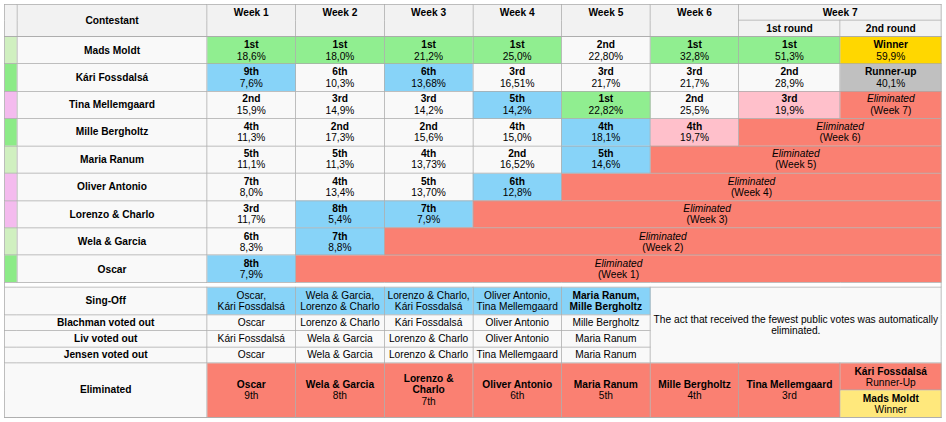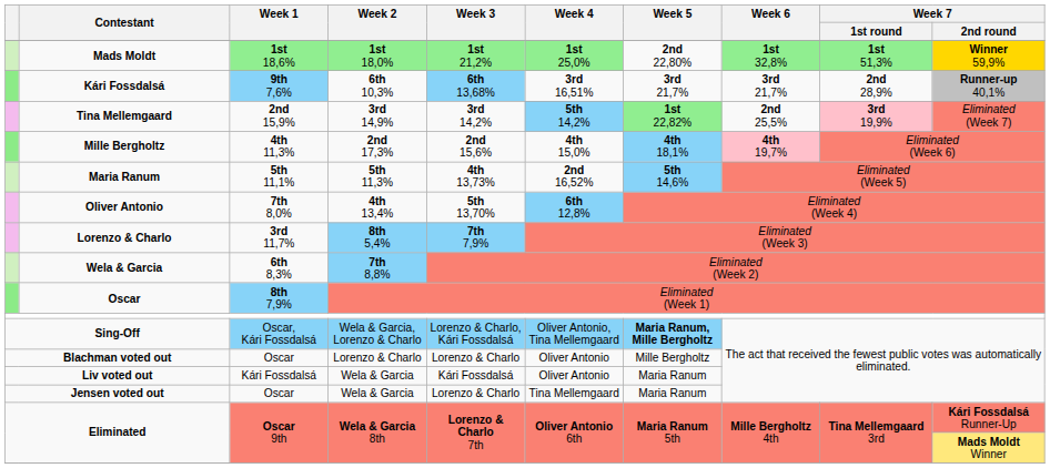 <table class="wikitable" style="text-align:center; font-size:85%">
 <tr>
 <th style="width:1%" rowspan=2></th>
 <th style="width:15%" rowspan=2>Contestant</th>
 <th style="width:7%" rowspan=2 valign=top>Week 1</th>
 <th style="width:7%" rowspan=2 valign=top>Week 2</th>
 <th style="width:7%" rowspan=2 valign=top>Week 3</th>
 <th style="width:7%" rowspan=2 valign=top>Week 4</th>
 <th style="width:7%" rowspan=2 valign=top>Week 5</th>
 <th style="width:7%" rowspan=2 valign=top>Week 6</th>
 <th colspan=2>Week 7</th>
 </tr>
 <tr>
 <th style="width:8%">1st round</th>
 <th style="width:8%">2nd round</th>
 </tr>
 <tr>
 </tr>
 <tr>
 <td style="background:#d0f0c0"></td>
 <td><strong>Mads Moldt</strong></td>
 <td style="background:lightgreen"><strong>1st</strong><br>18,6%</td>
 <td style="background:lightgreen"><strong>1st</strong><br>18,0%</td>
 <td style="background:lightgreen"><strong>1st</strong><br>21,2%</td>
 <td style="background:lightgreen"><strong>1st</strong><br>25,0%</td>
 <td><strong>2nd</strong><br>22,80%</td>
 <td style="background:lightgreen"><strong>1st</strong><br>32,8%</td>
 <td style="background:lightgreen"><strong>1st</strong><br>51,3%</td>
 <td style="background:Gold"><strong>Winner</strong><br>59,9%</td>
 </tr>
 <tr>
 <td style="background:#8ceb87"></td>
 <td><strong>Kári Fossdalsá</strong></td>
 <td style="background:#87D3F8"><strong>9th </strong><br>7,6%</td>
 <td><strong>6th</strong><br>10,3%</td>
 <td style="background:#87D3F8"><strong>6th</strong><br>13,68%</td>
 <td><strong>3rd</strong><br>16,51%</td>
 <td><strong>3rd</strong><br>21,7%</td>
 <td><strong>3rd</strong><br>21,7%</td>
 <td><strong>2nd</strong><br>28,9%</td>
 <td style="background:Silver"><strong>Runner-up</strong><br>40,1%</td>
 </tr>
 <tr>
 <td style="background:#f4bbee"></td>
 <td><strong>Tina Mellemgaard</strong></td>
 <td><strong>2nd</strong><br>15,9%</td>
 <td><strong>3rd</strong><br>14,9%</td>
 <td><strong>3rd</strong><br>14,2%</td>
 <td style="background:#87D3F8"><strong>5th</strong><br>14,2%</td>
 <td style="background:lightgreen"><strong>1st</strong><br>22,82%</td>
 <td><strong>2nd</strong><br>25,5%</td>
 <td style="background:pink"><strong>3rd</strong><br>19,9%</td>
 <td bgcolor="salmon" colspan=5><em>Eliminated</em><br>(Week 7)</td>
 </tr>
 <tr>
 <td style="background:#8ceb87"></td>
 <td><strong>Mille Bergholtz</strong></td>
 <td><strong>4th</strong><br>11,3%</td>
 <td><strong>2nd</strong><br>17,3%</td>
 <td><strong>2nd</strong><br>15,6%</td>
 <td><strong>4th</strong><br>15,0%</td>
 <td style="background:#87D3F8"><strong>4th</strong><br>18,1%</td>
 <td style="background:pink"><strong>4th</strong><br>19,7%</td>
 <td bgcolor="salmon" colspan=5><em>Eliminated</em><br>(Week 6)</td>
 </tr>
 <tr>
 <td style="background:#d0f0c0"></td>
 <td><strong>Maria Ranum</strong></td>
 <td><strong>5th</strong><br>11,1%</td>
 <td><strong>5th</strong><br>11,3%</td>
 <td><strong>4th</strong><br>13,73%</td>
 <td><strong>2nd</strong><br>16,52%</td>
 <td style="background:#87D3F8"><strong>5th</strong><br>14,6%</td>
 <td bgcolor="salmon" colspan=5><em>Eliminated</em><br>(Week 5)</td>
 </tr>
 <tr>
 <td style="background:#f4bbee"></td>
 <td><strong>Oliver Antonio</strong></td>
 <td><strong>7th</strong><br>8,0%</td>
 <td><strong>4th</strong><br>13,4%</td>
 <td><strong>5th</strong><br>13,70%</td>
 <td style="background:#87D3F8"><strong>6th</strong><br>12,8%</td>
 <td bgcolor="salmon" colspan=5><em>Eliminated</em><br>(Week 4)</td>
 </tr>
 <tr>
 <td style="background:#f4bbee"></td>
 <td><strong>Lorenzo & Charlo</strong></td>
 <td><strong>3rd</strong><br>11,7%</td>
 <td style="background:#87D3F8"><strong>8th</strong><br>5,4%</td>
 <td style="background:#87D3F8"><strong>7th</strong><br>7,9%</td>
 <td bgcolor="salmon" colspan=5><em>Eliminated</em><br>(Week 3)</td>
 </tr>
 <tr>
 <td style="background:#d0f0c0"></td>
 <td><strong>Wela & Garcia</strong></td>
 <td><strong>6th</strong><br>8,3%</td>
 <td style="background:#87D3F8"><strong>7th</strong><br>8,8%</td>
 <td bgcolor="salmon" colspan=6><em>Eliminated</em><br>(Week 2)</td>
 </tr>
 <tr>
 <td style="background:#8ceb87"></td>
 <td><strong>Oscar</strong></td>
 <td style="background:#87D3F8"><strong>8th</strong><br>7,9%</td>
 <td bgcolor="salmon" colspan=7><em>Eliminated</em><br>(Week 1)</td>
 </tr>
 <tr>
 <td style="background:#FFFFFF" colspan=10></td>
 </tr>
 <tr>
 <td colspan=2><strong>Sing-Off</strong></td>
 <td style="background:#87D3F8">Oscar,<br>Kári Fossdalsá</td>
 <td style="background:#87D3F8">Wela & Garcia,<br>Lorenzo & Charlo</td>
 <td style="background:#87D3F8">Lorenzo & Charlo,<br>Kári Fossdalsá</td>
 <td style="background:#87D3F8">Oliver Antonio,<br>Tina Mellemgaard</td>
 <td style="background:#87D3F8"><strong>Maria Ranum,<br>Mille Bergholtz</strong></td>
 <td colspan=3 rowspan=4>The act that received the fewest public votes was automatically eliminated.</td>
 </tr>
 <tr>
 <td colspan=2><strong>Blachman voted out</strong></td>
 <td>Oscar</td>
 <td>Lorenzo & Charlo</td>
-<td>Kári Fossdalsá</td>
+<td>Lorenzo & Charlo</td>
 <td>Oliver Antonio</td>
 <td>Mille Bergholtz</td>
 </tr>
 <tr>
 <td colspan=2><strong>Liv voted out</strong></td>
 <td>Kári Fossdalsá</td>
 <td>Wela & Garcia</td>
-<td>Lorenzo & Charlo</td>
+<td>Kári Fossdalsá</td>
 <td>Oliver Antonio</td>
 <td>Maria Ranum</td>
 </tr>
 <tr>
 <td colspan=2><strong>Jensen voted out</strong></td>
 <td>Oscar</td>
 <td>Wela & Garcia</td>
 <td>Lorenzo & Charlo</td>
 <td>Tina Mellemgaard</td>
 <td>Maria Ranum</td>
 </tr>
 <tr>
 <td colspan=2 rowspan=2><strong>Eliminated</strong></td>
 <td style="background:#FA8072" rowspan=2><strong>Oscar</strong><br>9th</td>
 <td style="background:#FA8072" rowspan=2><strong>Wela & Garcia</strong><br>8th</td>
 <td style="background:#FA8072" rowspan=2><strong>Lorenzo & Charlo</strong><br>7th</td>
 <td style="background:#FA8072" rowspan=2><strong>Oliver Antonio</strong><br>6th</td>
 <td style="background:#FA8072" rowspan=2><strong>Maria Ranum</strong><br>5th</td>
 <td style="background:#FA8072" rowspan=2><strong>Mille Bergholtz</strong><br>4th</td>
 <td style="background:#FA8072" rowspan=2><strong>Tina Mellemgaard</strong><br>3rd</td>
 <td style="background:#FA8072"><strong>Kári Fossdalsá</strong><br>Runner-Up</td>
 </tr>
 <tr>
 <td style="background:#FFE87C"><strong>Mads Moldt</strong><br>Winner</td>
 </tr>
 <tr>
 </tr>
 </table>
